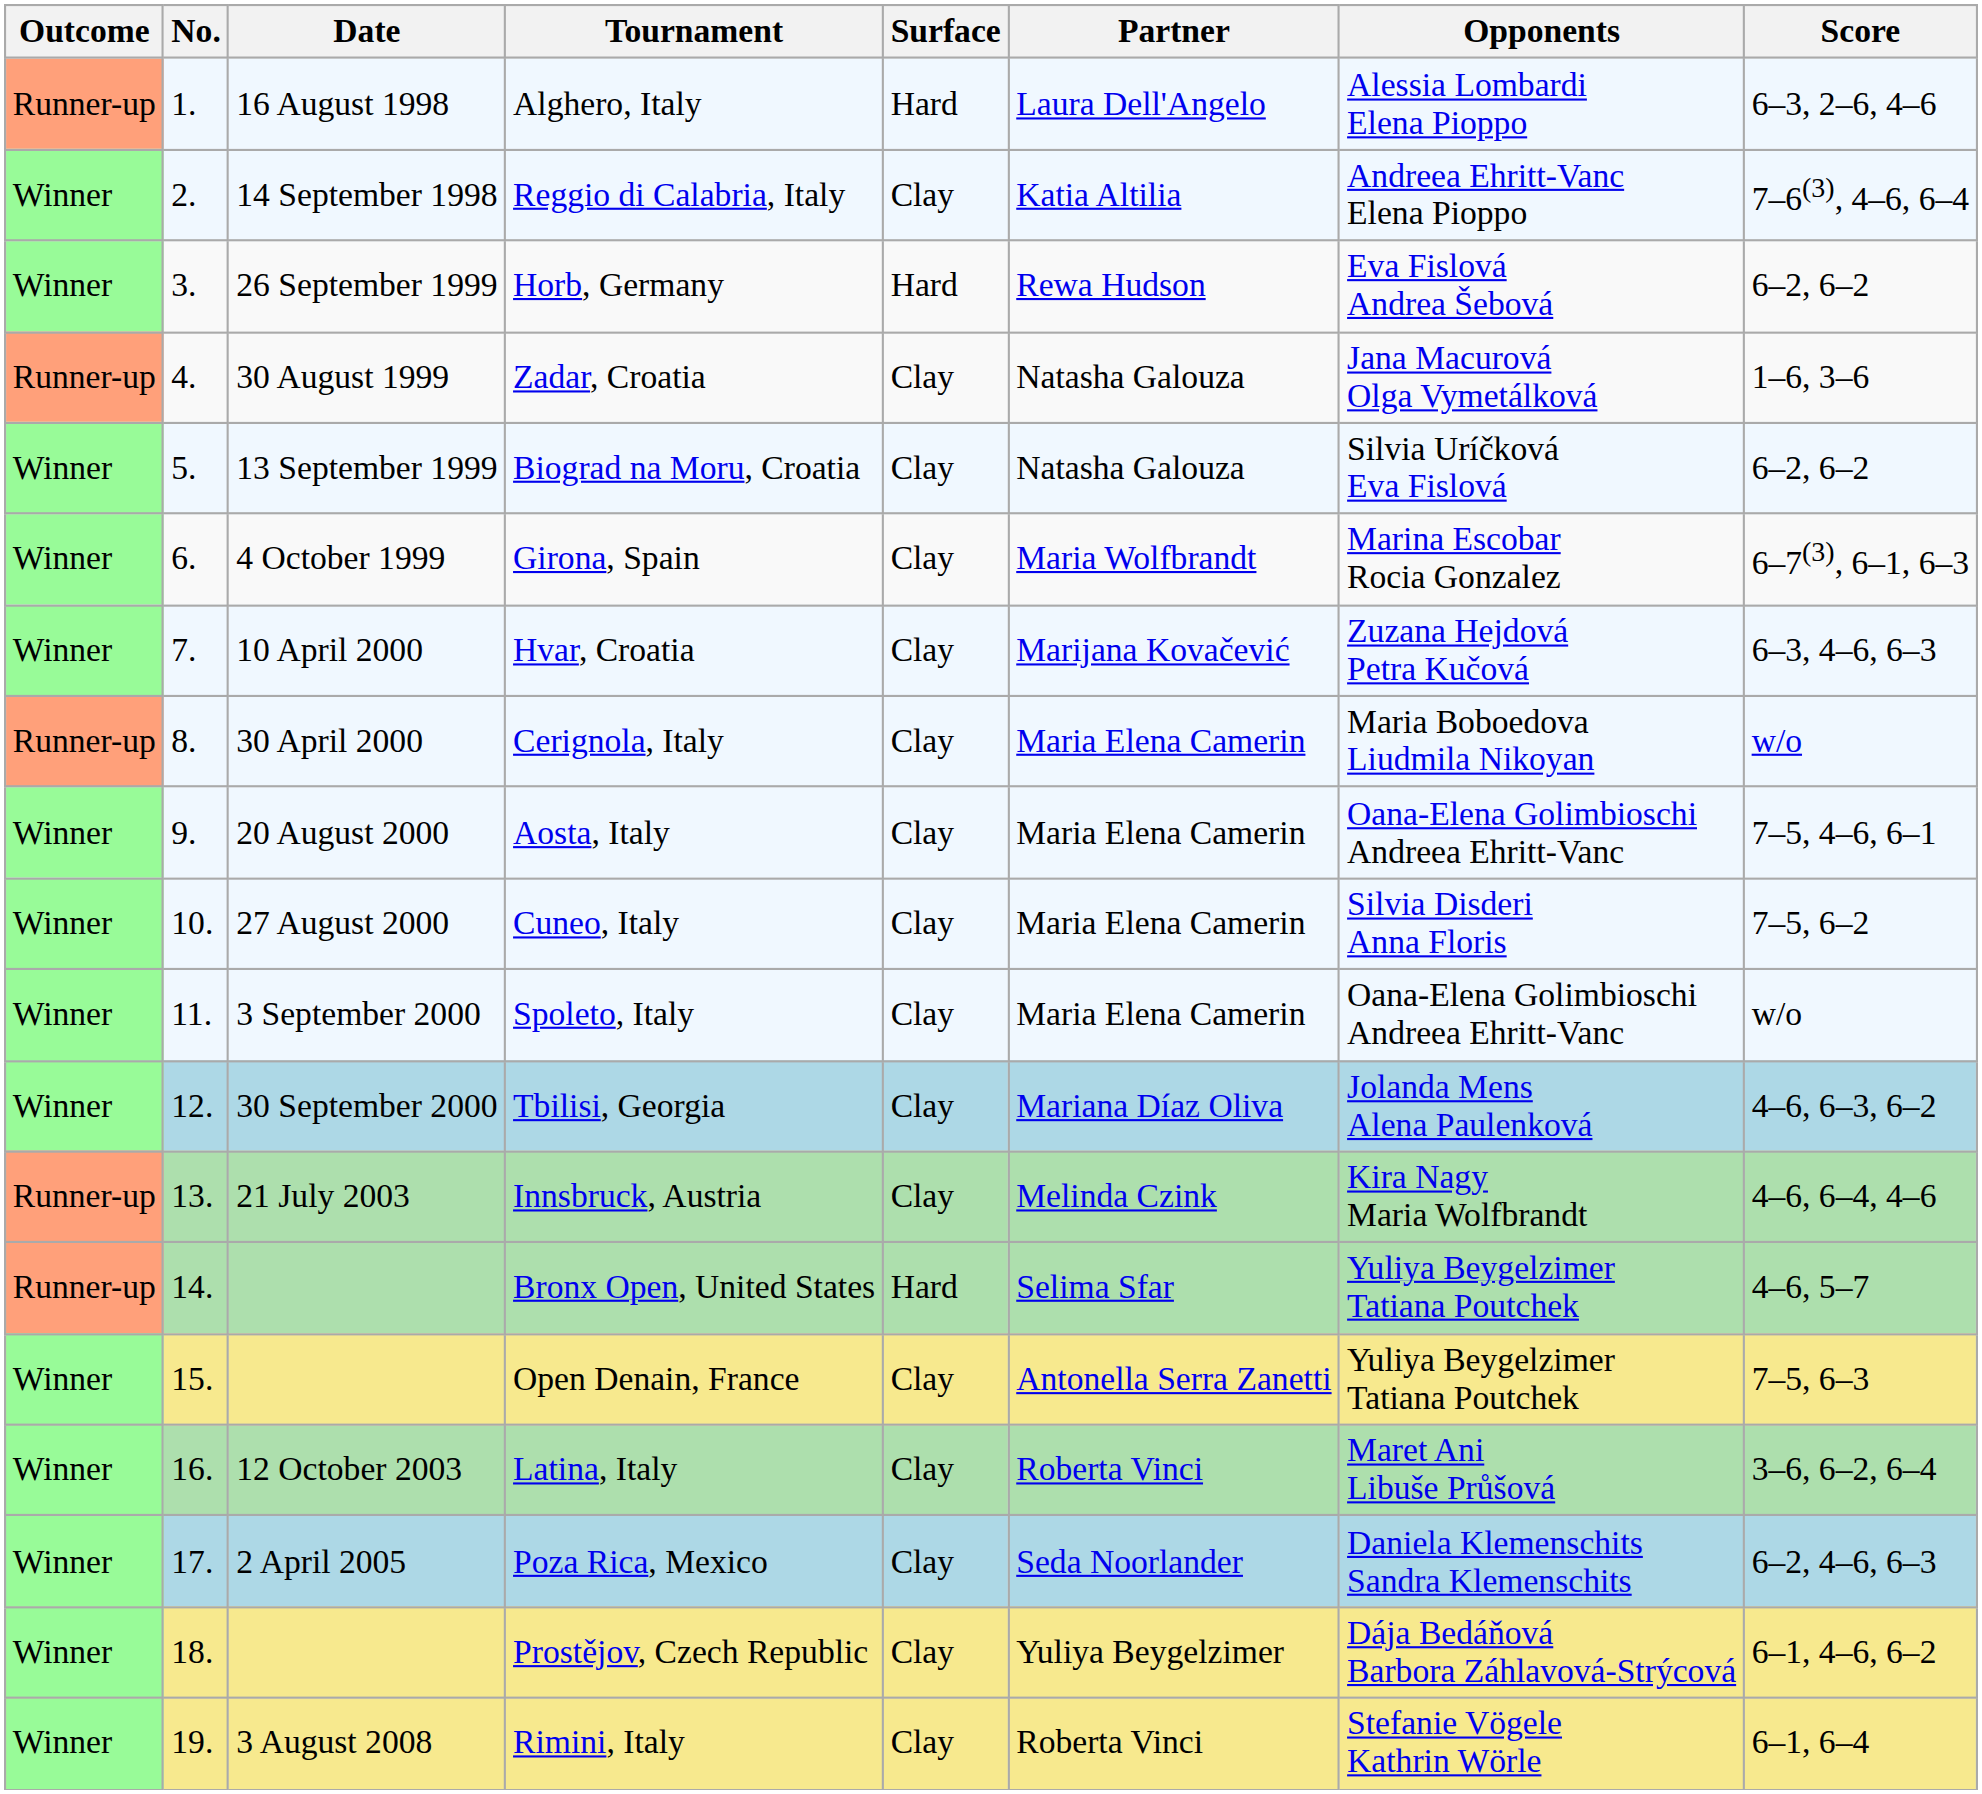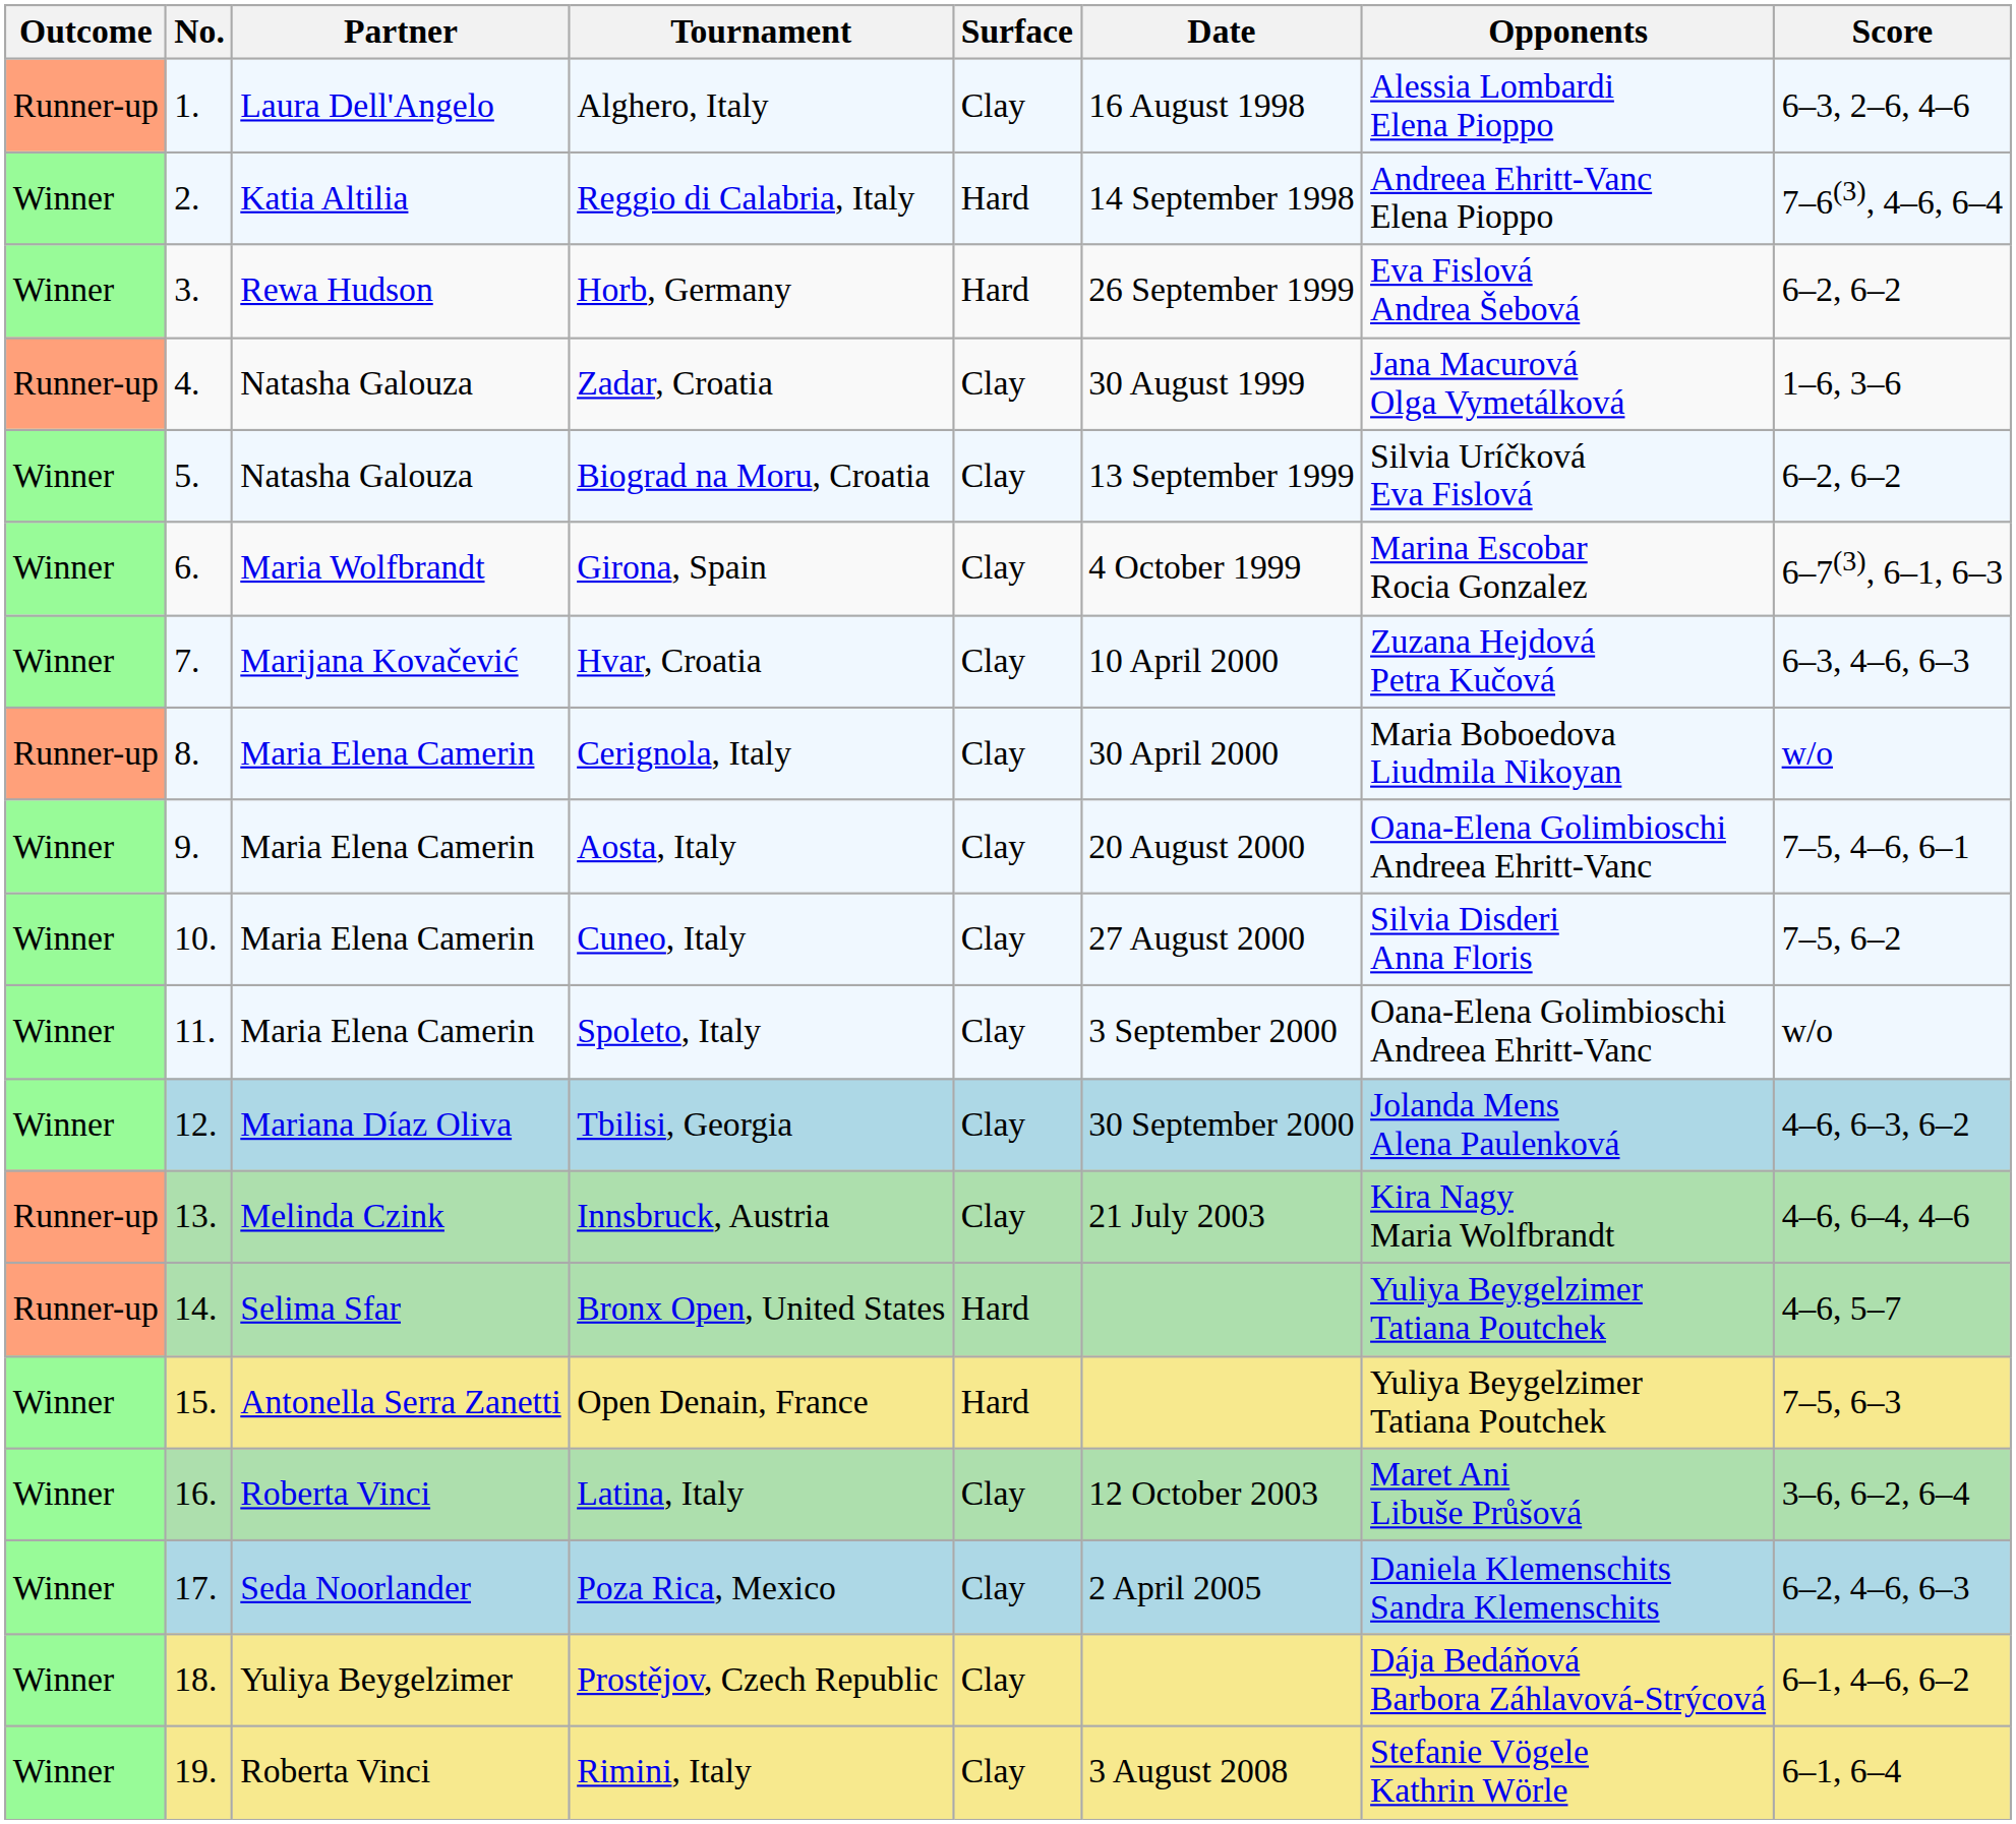 <table class="sortable wikitable">
 <tr>
 <th>Outcome</th>
 <th>No.</th>
-<th>Date</th>
+<th>Partner</th>
 <th>Tournament</th>
 <th>Surface</th>
-<th>Partner</th>
+<th>Date</th>
 <th>Opponents</th>
 <th class="unsortable">Score</th>
 </tr>
 <tr style="background:#f0f8ff;">
 <td style="background:#ffa07a;">Runner-up</td>
 <td>1.</td>
+<td> <a href='#'>Laura Dell'Angelo</a></td>
+<td>Alghero, Italy</td>
+<td>Clay</td>
 <td>16 August 1998</td>
-<td>Alghero, Italy</td>
-<td>Hard</td>
-<td> <a href='#'>Laura Dell'Angelo</a></td>
 <td> <a href='#'>Alessia Lombardi</a> <br>  <a href='#'>Elena Pioppo</a></td>
 <td>6–3, 2–6, 4–6</td>
 </tr>
 <tr style="background:#f0f8ff;">
 <td style="background:#98fb98;">Winner</td>
 <td>2.</td>
+<td> <a href='#'>Katia Altilia</a></td>
+<td><a href='#'>Reggio di Calabria</a>, Italy</td>
+<td>Hard</td>
 <td>14 September 1998</td>
-<td><a href='#'>Reggio di Calabria</a>, Italy</td>
-<td>Clay</td>
-<td> <a href='#'>Katia Altilia</a></td>
 <td> <a href='#'>Andreea Ehritt-Vanc</a> <br>  Elena Pioppo</td>
 <td>7–6<sup>(3)</sup>, 4–6, 6–4</td>
 </tr>
 <tr>
 <td style="background:#98fb98;">Winner</td>
 <td>3.</td>
-<td>26 September 1999</td>
+<td> <a href='#'>Rewa Hudson</a></td>
 <td><a href='#'>Horb</a>, Germany</td>
 <td>Hard</td>
-<td> <a href='#'>Rewa Hudson</a></td>
+<td>26 September 1999</td>
 <td> <a href='#'>Eva Fislová</a> <br>  <a href='#'>Andrea Šebová</a></td>
 <td>6–2, 6–2</td>
 </tr>
 <tr>
 <td style="background:#ffa07a;">Runner-up</td>
 <td>4.</td>
-<td>30 August 1999</td>
+<td> Natasha Galouza</td>
 <td><a href='#'>Zadar</a>, Croatia</td>
 <td>Clay</td>
-<td> Natasha Galouza</td>
+<td>30 August 1999</td>
 <td> <a href='#'>Jana Macurová</a> <br>  <a href='#'>Olga Vymetálková</a></td>
 <td>1–6, 3–6</td>
 </tr>
 <tr style="background:#f0f8ff;">
 <td style="background:#98fb98;">Winner</td>
 <td>5.</td>
-<td>13 September 1999</td>
+<td> Natasha Galouza</td>
 <td><a href='#'>Biograd na Moru</a>, Croatia</td>
 <td>Clay</td>
-<td> Natasha Galouza</td>
+<td>13 September 1999</td>
 <td> Silvia Uríčková <br>  <a href='#'>Eva Fislová</a></td>
 <td>6–2, 6–2</td>
 </tr>
 <tr>
 <td style="background:#98fb98;">Winner</td>
 <td>6.</td>
-<td>4 October 1999</td>
+<td> <a href='#'>Maria Wolfbrandt</a></td>
 <td><a href='#'>Girona</a>, Spain</td>
 <td>Clay</td>
-<td> <a href='#'>Maria Wolfbrandt</a></td>
+<td>4 October 1999</td>
 <td> <a href='#'>Marina Escobar</a> <br>  Rocia Gonzalez</td>
 <td>6–7<sup>(3)</sup>, 6–1, 6–3</td>
 </tr>
 <tr style="background:#f0f8ff;">
 <td bgcolor="98FB98">Winner</td>
 <td>7.</td>
-<td>10 April 2000</td>
+<td> <a href='#'>Marijana Kovačević</a></td>
 <td><a href='#'>Hvar</a>, Croatia</td>
 <td>Clay</td>
-<td> <a href='#'>Marijana Kovačević</a></td>
+<td>10 April 2000</td>
 <td> <a href='#'>Zuzana Hejdová</a> <br>  <a href='#'>Petra Kučová</a></td>
 <td>6–3, 4–6, 6–3</td>
 </tr>
 <tr style="background:#f0f8ff;">
 <td style="background:#ffa07a;">Runner-up</td>
 <td>8.</td>
-<td>30 April 2000</td>
+<td> <a href='#'>Maria Elena Camerin</a></td>
 <td><a href='#'>Cerignola</a>, Italy</td>
 <td>Clay</td>
-<td> <a href='#'>Maria Elena Camerin</a></td>
+<td>30 April 2000</td>
 <td> Maria Boboedova <br>  <a href='#'>Liudmila Nikoyan</a></td>
 <td><a href='#'>w/o</a></td>
 </tr>
 <tr style="background:#f0f8ff;">
 <td style="background:#98fb98;">Winner</td>
 <td>9.</td>
-<td>20 August 2000</td>
+<td> Maria Elena Camerin</td>
 <td><a href='#'>Aosta</a>, Italy</td>
 <td>Clay</td>
-<td> Maria Elena Camerin</td>
+<td>20 August 2000</td>
 <td> <a href='#'>Oana-Elena Golimbioschi</a> <br>  Andreea Ehritt-Vanc</td>
 <td>7–5, 4–6, 6–1</td>
 </tr>
 <tr style="background:#f0f8ff;">
 <td style="background:#98fb98;">Winner</td>
 <td>10.</td>
-<td>27 August 2000</td>
+<td> Maria Elena Camerin</td>
 <td><a href='#'>Cuneo</a>, Italy</td>
 <td>Clay</td>
-<td> Maria Elena Camerin</td>
+<td>27 August 2000</td>
 <td> <a href='#'>Silvia Disderi</a> <br>  <a href='#'>Anna Floris</a></td>
 <td>7–5, 6–2</td>
 </tr>
 <tr style="background:#f0f8ff;">
 <td style="background:#98fb98;">Winner</td>
 <td>11.</td>
-<td>3 September 2000</td>
+<td> Maria Elena Camerin</td>
 <td><a href='#'>Spoleto</a>, Italy</td>
 <td>Clay</td>
-<td> Maria Elena Camerin</td>
+<td>3 September 2000</td>
 <td> Oana-Elena Golimbioschi <br>  Andreea Ehritt-Vanc</td>
 <td>w/o</td>
 </tr>
 <tr style="background:lightblue;">
 <td style="background:#98fb98;">Winner</td>
 <td>12.</td>
-<td>30 September 2000</td>
+<td> <a href='#'>Mariana Díaz Oliva</a></td>
 <td><a href='#'>Tbilisi</a>, Georgia</td>
 <td>Clay</td>
-<td> <a href='#'>Mariana Díaz Oliva</a></td>
+<td>30 September 2000</td>
 <td> <a href='#'>Jolanda Mens</a> <br>  <a href='#'>Alena Paulenková</a></td>
 <td>4–6, 6–3, 6–2</td>
 </tr>
 <tr style="background:#addfad;">
 <td bgcolor="FFA07A">Runner-up</td>
 <td>13.</td>
-<td>21 July 2003</td>
+<td> <a href='#'>Melinda Czink</a></td>
 <td><a href='#'>Innsbruck</a>, Austria</td>
 <td>Clay</td>
-<td> <a href='#'>Melinda Czink</a></td>
+<td>21 July 2003</td>
 <td> <a href='#'>Kira Nagy</a> <br>  Maria Wolfbrandt</td>
 <td>4–6, 6–4, 4–6</td>
 </tr>
 <tr style="background:#addfad;">
 <td bgcolor="FFA07A">Runner-up</td>
 <td>14.</td>
-<td></td>
+<td> <a href='#'>Selima Sfar</a></td>
 <td><a href='#'>Bronx Open</a>, United States</td>
 <td>Hard</td>
-<td> <a href='#'>Selima Sfar</a></td>
+<td></td>
 <td> <a href='#'>Yuliya Beygelzimer</a> <br>  <a href='#'>Tatiana Poutchek</a></td>
 <td>4–6, 5–7</td>
 </tr>
 <tr style="background:#f7e98e;">
 <td bgcolor=98FB98>Winner</td>
 <td>15.</td>
+<td> <a href='#'>Antonella Serra Zanetti</a></td>
+<td>Open Denain, France</td>
+<td>Hard</td>
 <td></td>
-<td>Open Denain, France</td>
-<td>Clay</td>
-<td> <a href='#'>Antonella Serra Zanetti</a></td>
 <td> Yuliya Beygelzimer <br>  Tatiana Poutchek</td>
 <td>7–5, 6–3</td>
 </tr>
 <tr style="background:#addfad;">
 <td bgcolor=98FB98>Winner</td>
 <td>16.</td>
-<td>12 October 2003</td>
+<td> <a href='#'>Roberta Vinci</a></td>
 <td><a href='#'>Latina</a>, Italy</td>
 <td>Clay</td>
-<td> <a href='#'>Roberta Vinci</a></td>
+<td>12 October 2003</td>
 <td> <a href='#'>Maret Ani</a> <br>  <a href='#'>Libuše Průšová</a></td>
 <td>3–6, 6–2, 6–4</td>
 </tr>
 <tr style="background:lightblue;">
 <td style="background:#98fb98;">Winner</td>
 <td>17.</td>
-<td>2 April 2005</td>
+<td> <a href='#'>Seda Noorlander</a></td>
 <td><a href='#'>Poza Rica</a>, Mexico</td>
 <td>Clay</td>
-<td> <a href='#'>Seda Noorlander</a></td>
+<td>2 April 2005</td>
 <td> <a href='#'>Daniela Klemenschits</a> <br>  <a href='#'>Sandra Klemenschits</a></td>
 <td>6–2, 4–6, 6–3</td>
 </tr>
 <tr style="background:#f7e98e;">
 <td bgcolor=98FB98>Winner</td>
 <td>18.</td>
-<td></td>
+<td> Yuliya Beygelzimer</td>
 <td><a href='#'>Prostějov</a>, Czech Republic</td>
 <td>Clay</td>
-<td> Yuliya Beygelzimer</td>
+<td></td>
 <td> <a href='#'>Dája Bedáňová</a> <br>  <a href='#'>Barbora Záhlavová-Strýcová</a></td>
 <td>6–1, 4–6, 6–2</td>
 </tr>
 <tr style="background:#f7e98e;">
 <td bgcolor=98FB98>Winner</td>
 <td>19.</td>
-<td>3 August 2008</td>
+<td> Roberta Vinci</td>
 <td><a href='#'>Rimini</a>, Italy</td>
 <td>Clay</td>
-<td> Roberta Vinci</td>
+<td>3 August 2008</td>
 <td> <a href='#'>Stefanie Vögele</a> <br>  <a href='#'>Kathrin Wörle</a></td>
 <td>6–1, 6–4</td>
 </tr>
 </table>
